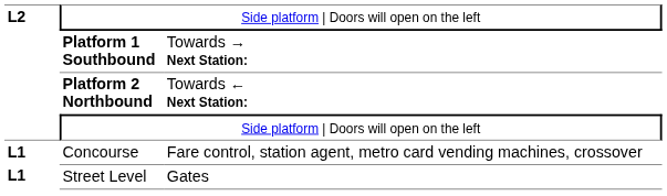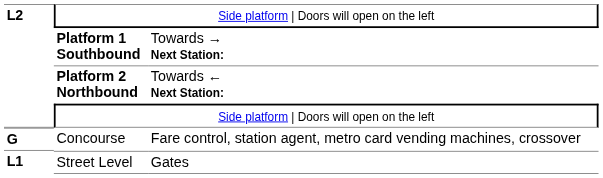 <table table border=0 cellspacing=0 cellpadding=3>
 <tr>
 <td style="border-top:solid 1px grey;border-bottom:solid 1px grey;" width=50 rowspan=4 valign=top><strong>L2</strong></td>
 <td style="border-top:solid 1px grey;border-right:solid 2px black;border-left:solid 2px black;border-bottom:solid 2px black;text-align:center;" colspan=2><small><a href='#'>Side platform</a> | Doors will open on the left </small></td>
 </tr>
 <tr>
 <td style="border-bottom:solid 1px grey;" width=100><span><strong>Platform 1</strong><br><strong>Southbound</strong></span></td>
 <td style="border-bottom:solid 1px grey;" width=500>Towards → <br><small><strong>Next Station:</strong> </small></td>
 </tr>
 <tr>
 <td><span><strong>Platform 2</strong><br><strong>Northbound</strong></span></td>
 <td><span></span>Towards ← <br><small><strong>Next Station:</strong> </small></td>
 </tr>
 <tr>
 <td style="border-top:solid 2px black;border-right:solid 2px black;border-left:solid 2px black;border-bottom:solid 1px grey;text-align:center;" colspan=2><small><a href='#'>Side platform</a> | Doors will open on the left </small></td>
 </tr>
 <tr>
-<td valign=top><strong>L1</strong></td>
+<td style="border-bottom:solid 1px grey;border-top:solid 1px grey;" width=50 valign=top><strong>G</strong></td>
 <td valign=top>Concourse</td>
 <td valign=top>Fare control, station agent, metro card vending machines, crossover</td>
 </tr>
 <tr>
 <td valign=top><strong>L1</strong></td>
 <td style="border-top:solid 1px grey;border-bottom:solid 1px grey;" width=100 valign=top>Street Level</td>
 <td style="border-top:solid 1px grey;border-bottom:solid 1px grey;" width=500 valign=top>Gates</td>
 </tr>
 </table>
